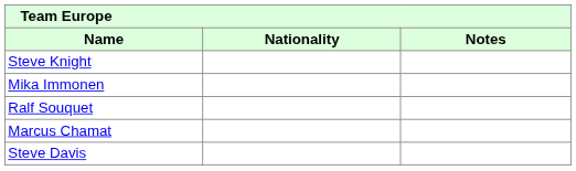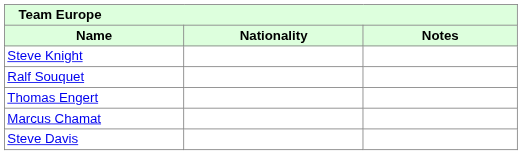 <table border="1" cellpadding="3" width="70%" style="border-collapse: collapse;">
 <tr bgcolor="#ddffdd">
 <td colspan=3>   <strong>Team Europe</strong></td>
 </tr>
 <tr bgcolor="#ddffdd">
 <th width=35%>Name</th>
 <th width=35%>Nationality</th>
 <th width=30%>Notes</th>
 </tr>
 <tr>
 <td><a href='#'>Steve Knight</a></td>
 <td></td>
 <td></td>
 </tr>
 <tr>
-<td><a href='#'>Mika Immonen</a></td>
+<td><a href='#'>Ralf Souquet</a></td>
 <td></td>
 <td></td>
 </tr>
 <tr>
-<td><a href='#'>Ralf Souquet</a></td>
+<td><a href='#'>Thomas Engert</a></td>
 <td></td>
 <td></td>
 </tr>
 <tr>
 <td><a href='#'>Marcus Chamat</a></td>
 <td></td>
 <td></td>
 </tr>
 <tr>
 <td><a href='#'>Steve Davis</a></td>
 <td></td>
 <td></td>
 </tr>
 </table>
